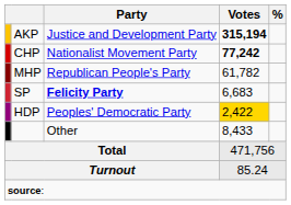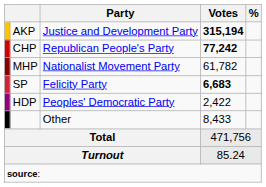 <table class="wikitable">
 <tr>
 <th colspan="2" align="center"></th>
 <th align="center">Party</th>
 <th align="center">Votes</th>
 <th align="center">%</th>
 </tr>
 <tr align="left">
 <td bgcolor="#FDC400" width="1"></td>
 <td>AKP</td>
 <td><a href='#'>Justice and Development Party</a></td>
 <td><strong>315,194</strong></td>
 <td><strong></strong></td>
 </tr>
 <tr align="left">
 <td bgcolor="#d50000" width="1"></td>
 <td>CHP</td>
-<td><a href='#'>Nationalist Movement Party</a></td>
+<td><a href='#'>Republican People's Party</a></td>
 <td><strong>77,242</strong></td>
 <td></td>
 </tr>
 <tr align="left">
 <td bgcolor="#870000" width="1"></td>
 <td>MHP</td>
-<td><a href='#'>Republican People's Party</a></td>
+<td><a href='#'>Nationalist Movement Party</a></td>
 <td>61,782</td>
 <td></td>
 </tr>
 <tr align="left">
 <td bgcolor="#D02433" width="1"></td>
 <td>SP</td>
-<td><strong><a href='#'>Felicity Party</a></strong></td>
-<td>6,683</td>
+<td><a href='#'>Felicity Party</a></td>
+<td><strong>6,683</strong></td>
 <td></td>
 </tr>
 <tr align="left">
 <td bgcolor="#91007B" width="1"></td>
 <td>HDP</td>
 <td><a href='#'>Peoples' Democratic Party</a></td>
-<td style="background: gold;">2,422</td>
+<td>2,422</td>
 <td></td>
 </tr>
 <tr align="left">
 <td bgcolor=" " width="1"></td>
 <td></td>
 <td>Other</td>
 <td>8,433</td>
 <td></td>
 </tr>
 <tr align="left" style="background-color:#E9E9E9">
 <th colspan="3" align="center"><strong>Total</strong></th>
 <td colspan="5" align="center">471,756</td>
 </tr>
 <tr align="left" style="background-color:#E9E9E9">
 <th colspan="3" align="center"><em>Turnout</em></th>
 <td colspan="5" align="center">85.24</td>
 </tr>
 <tr>
 <td colspan="9" align="left"><small><strong>source</strong>: </small></td>
 </tr>
 </table>
